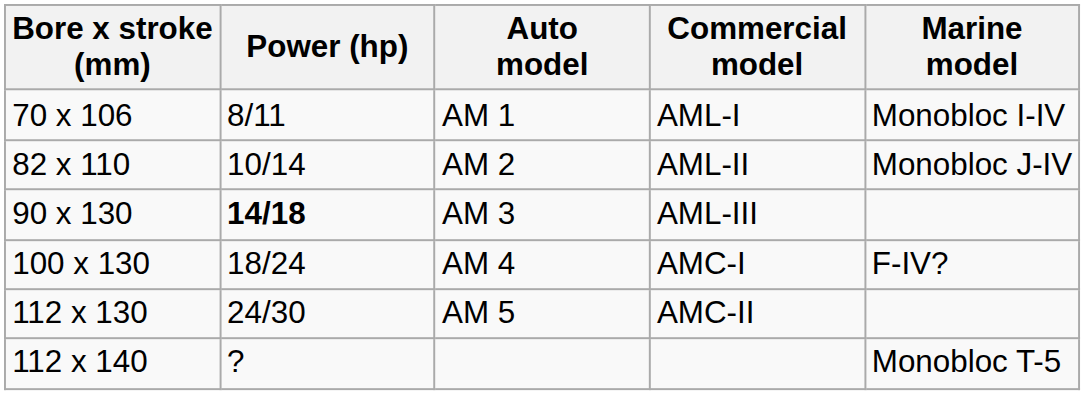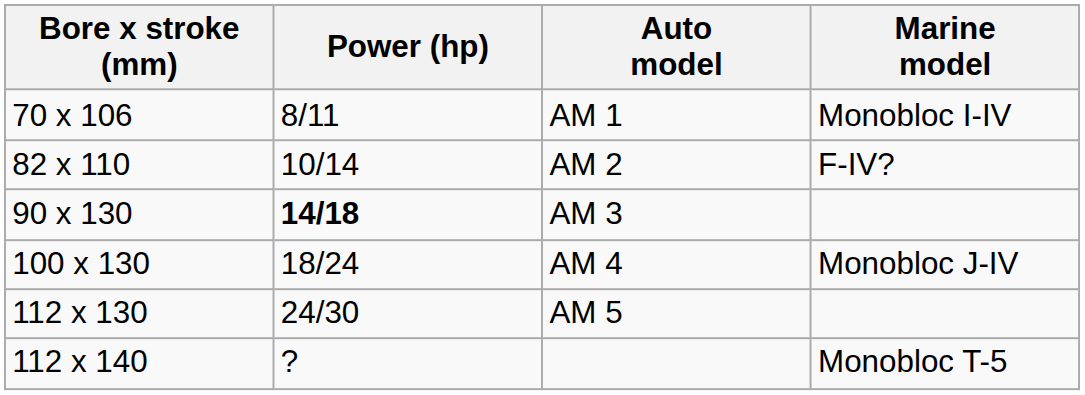 <table class="wikitable " style=line-height:1.5">
 <tr>
 <th style="width:20%;">Bore x stroke<br>(mm)</th>
 <th style="width:20%;">Power (hp)</th>
 <th style="width:20%;">Auto<br> model</th>
-<th style="width:20%;">Commercial<br> model</th>
 <th style="width:20%;">Marine<br> model</th>
 </tr>
 <tr>
 <td>70 x 106</td>
 <td>8/11</td>
 <td>AM 1</td>
-<td>AML-I</td>
 <td>Monobloc I-IV</td>
 </tr>
 <tr>
 <td>82 x 110</td>
 <td>10/14</td>
 <td>AM 2</td>
-<td>AML-II</td>
-<td>Monobloc J-IV</td>
+<td>F-IV?</td>
 </tr>
 <tr>
 <td>90 x 130</td>
 <td><strong>14/18</strong></td>
 <td>AM 3</td>
-<td>AML-III</td>
 <td></td>
 </tr>
 <tr>
 <td>100 x 130</td>
 <td>18/24</td>
 <td>AM 4</td>
-<td>AMC-I</td>
-<td>F-IV?</td>
+<td>Monobloc J-IV</td>
 </tr>
 <tr>
 <td>112 x 130</td>
 <td>24/30</td>
 <td>AM 5</td>
-<td>AMC-II</td>
 <td></td>
 </tr>
 <tr>
 <td>112 x 140</td>
 <td>?</td>
 <td></td>
-<td></td>
 <td>Monobloc T-5</td>
 </tr>
 </table>
